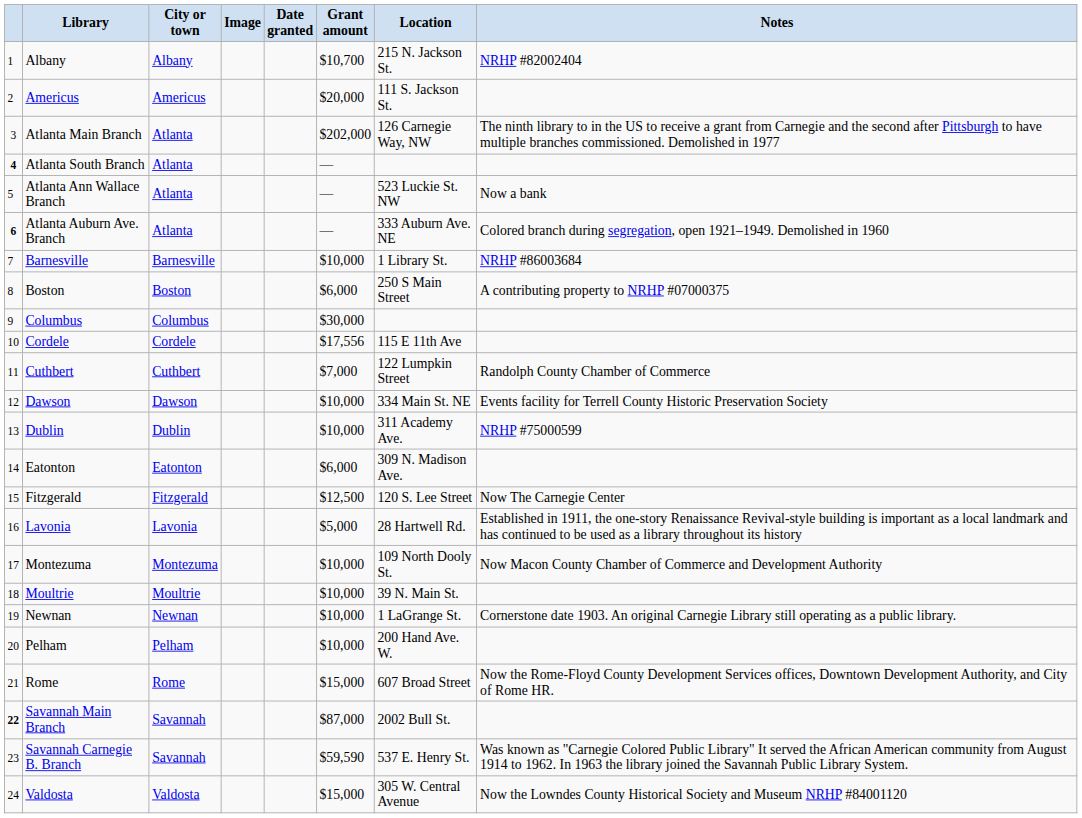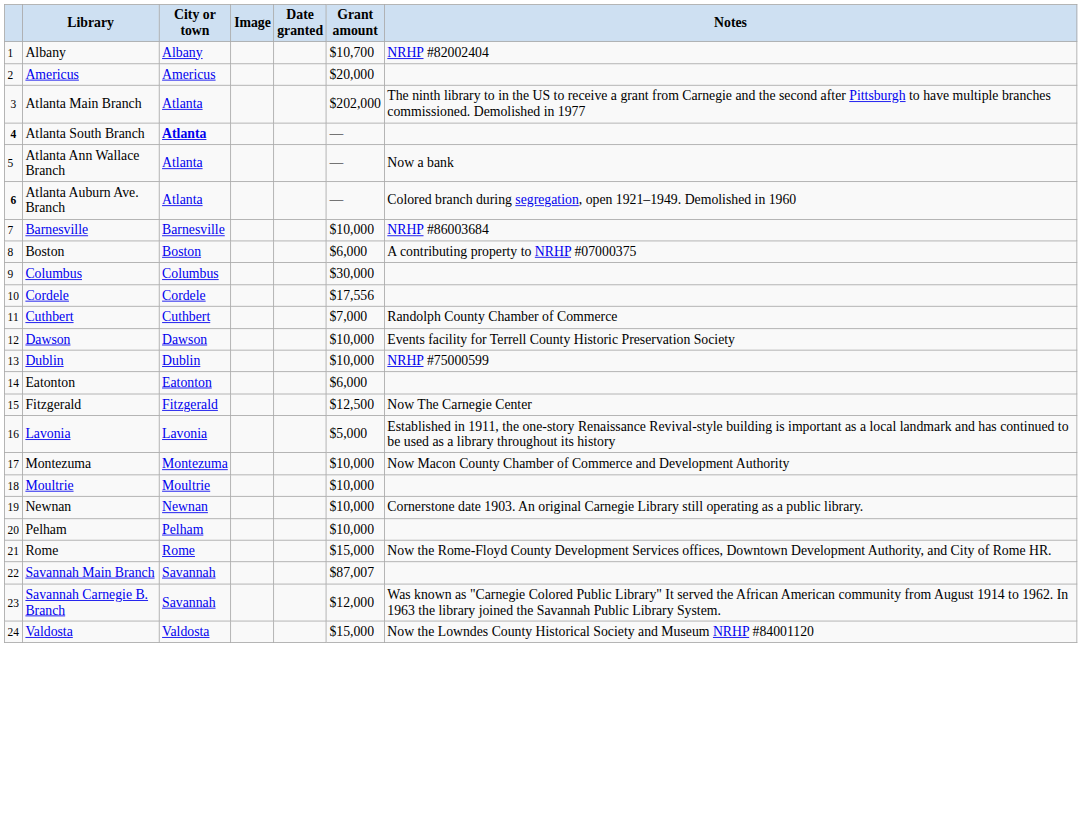 <table class="wikitable sortable" align="center">
 <tr>
 <th style="background-color:#CEE0F2;"></th>
 <th style="background-color:#CEE0F2;">Library</th>
 <th style="background-color:#CEE0F2;">City or<br>town</th>
 <th style="background-color:#CEE0F2;" class="unsortable">Image</th>
 <th style="background-color:#CEE0F2;">Date<br>granted</th>
 <th style="background-color:#CEE0F2;">Grant<br>amount</th>
-<th style="background-color:#CEE0F2;">Location</th>
 <th style="background-color:#CEE0F2;" class="unsortable">Notes</th>
 </tr>
 <tr ->
 <td><small>1</small></td>
 <td>Albany</td>
 <td><a href='#'>Albany</a></td>
 <td></td>
 <td></td>
 <td>$10,700</td>
-<td>215 N. Jackson St.</td>
 <td><a href='#'>NRHP</a> #82002404</td>
 </tr>
 <tr ->
 <td><small>2</small></td>
 <td><a href='#'>Americus</a></td>
 <td><a href='#'>Americus</a></td>
 <td></td>
 <td></td>
 <td>$20,000</td>
-<td>111 S. Jackson St.</td>
 <td></td>
 </tr>
 <tr ->
 <td align=center><small>3</small></td>
 <td>Atlanta Main Branch</td>
 <td><a href='#'>Atlanta</a></td>
 <td></td>
 <td></td>
 <td>$202,000</td>
-<td>126 Carnegie Way, NW</td>
 <td>The ninth library to in the US to receive a grant from Carnegie and the second after <a href='#'>Pittsburgh</a> to have multiple branches commissioned. Demolished in 1977</td>
 </tr>
 <tr ->
 <td align=center><strong><small>4</small></strong></td>
 <td>Atlanta South Branch</td>
-<td><a href='#'>Atlanta</a></td>
+<td><strong><a href='#'>Atlanta</a></strong></td>
 <td></td>
 <td></td>
 <td>—</td>
-<td></td>
 <td></td>
 </tr>
 <tr ->
 <td><small>5</small></td>
 <td>Atlanta Ann Wallace Branch</td>
 <td><a href='#'>Atlanta</a></td>
 <td></td>
 <td></td>
 <td>—</td>
-<td>523 Luckie St. NW</td>
 <td>Now a bank</td>
 </tr>
 <tr ->
 <td align=center><strong><small>6</small></strong></td>
 <td>Atlanta Auburn Ave. Branch</td>
 <td><a href='#'>Atlanta</a></td>
 <td></td>
 <td></td>
 <td>—</td>
-<td>333 Auburn Ave. NE</td>
 <td>Colored branch during <a href='#'>segregation</a>, open 1921–1949. Demolished in 1960</td>
 </tr>
 <tr ->
 <td><small>7</small></td>
 <td><a href='#'>Barnesville</a></td>
 <td><a href='#'>Barnesville</a></td>
 <td></td>
 <td></td>
 <td>$10,000</td>
-<td>1 Library St.</td>
 <td><a href='#'>NRHP</a> #86003684</td>
 </tr>
 <tr ->
 <td><small>8</small></td>
 <td>Boston</td>
 <td><a href='#'>Boston</a></td>
 <td></td>
 <td></td>
 <td>$6,000</td>
-<td>250 S Main Street</td>
 <td>A contributing property to <a href='#'>NRHP</a> #07000375</td>
 </tr>
 <tr ->
 <td><small>9</small></td>
 <td><a href='#'>Columbus</a></td>
 <td><a href='#'>Columbus</a></td>
 <td></td>
 <td></td>
 <td>$30,000</td>
 <td></td>
-<td></td>
 </tr>
 <tr ->
 <td><small>10</small></td>
 <td><a href='#'>Cordele</a></td>
 <td><a href='#'>Cordele</a></td>
 <td></td>
 <td></td>
 <td>$17,556</td>
-<td>115 E 11th Ave</td>
 <td></td>
 </tr>
 <tr ->
 <td><small>11</small></td>
 <td><a href='#'>Cuthbert</a></td>
 <td><a href='#'>Cuthbert</a></td>
 <td></td>
 <td></td>
 <td>$7,000</td>
-<td>122 Lumpkin Street</td>
 <td>Randolph County Chamber of Commerce</td>
 </tr>
 <tr ->
 <td align=center><small>12</small></td>
 <td><a href='#'>Dawson</a></td>
 <td><a href='#'>Dawson</a></td>
 <td></td>
 <td></td>
 <td>$10,000</td>
-<td>334 Main St. NE</td>
 <td>Events facility for Terrell County Historic Preservation Society</td>
 </tr>
 <tr ->
 <td><small>13</small></td>
 <td><a href='#'>Dublin</a></td>
 <td><a href='#'>Dublin</a></td>
 <td></td>
 <td></td>
 <td>$10,000</td>
-<td>311 Academy Ave.</td>
 <td><a href='#'>NRHP</a> #75000599</td>
 </tr>
 <tr ->
 <td><small>14</small></td>
 <td>Eatonton</td>
 <td><a href='#'>Eatonton</a></td>
 <td></td>
 <td></td>
 <td>$6,000</td>
-<td>309 N. Madison Ave.</td>
 <td></td>
 </tr>
 <tr ->
 <td align=center><small>15</small></td>
 <td>Fitzgerald</td>
 <td><a href='#'>Fitzgerald</a></td>
 <td></td>
 <td></td>
 <td>$12,500</td>
-<td>120 S. Lee Street</td>
 <td>Now The Carnegie Center</td>
 </tr>
 <tr ->
 <td><small>16</small></td>
 <td><a href='#'>Lavonia</a></td>
 <td><a href='#'>Lavonia</a></td>
 <td></td>
 <td></td>
 <td>$5,000</td>
-<td>28 Hartwell Rd.</td>
 <td>Established in 1911, the one-story Renaissance Revival-style building is important as a local landmark and has continued to be used as a library throughout its history </td>
 </tr>
 <tr ->
 <td align=center><small>17</small></td>
 <td>Montezuma</td>
 <td><a href='#'>Montezuma</a></td>
 <td></td>
 <td></td>
 <td>$10,000</td>
-<td>109 North Dooly St.</td>
 <td>Now Macon County Chamber of Commerce and Development Authority</td>
 </tr>
 <tr ->
 <td><small>18</small></td>
 <td><a href='#'>Moultrie</a></td>
 <td><a href='#'>Moultrie</a></td>
 <td></td>
 <td></td>
 <td>$10,000</td>
-<td>39 N. Main St.</td>
 <td></td>
 </tr>
 <tr ->
 <td><small>19</small></td>
 <td>Newnan</td>
 <td><a href='#'>Newnan</a></td>
 <td></td>
 <td></td>
 <td>$10,000</td>
-<td>1 LaGrange St.</td>
 <td>Cornerstone date 1903. An original Carnegie Library still operating as a public library.</td>
 </tr>
 <tr ->
 <td><small>20</small></td>
 <td>Pelham</td>
 <td><a href='#'>Pelham</a></td>
 <td></td>
 <td></td>
 <td>$10,000</td>
-<td>200 Hand Ave. W.</td>
 <td></td>
 </tr>
 <tr ->
 <td><small>21</small></td>
 <td>Rome</td>
 <td><a href='#'>Rome</a></td>
 <td></td>
 <td></td>
 <td>$15,000</td>
-<td>607 Broad Street</td>
 <td>Now the Rome-Floyd County Development Services offices, Downtown Development Authority, and City of Rome HR.</td>
 </tr>
 <tr ->
-<td align=center><strong><small>22</small></strong></td>
+<td align=center><small>22</small></td>
 <td><a href='#'>Savannah Main Branch</a></td>
 <td><a href='#'>Savannah</a></td>
 <td></td>
 <td></td>
-<td>$87,000</td>
-<td>2002 Bull St.</td>
+<td>$87,007</td>
 <td></td>
 </tr>
 <tr ->
 <td><small>23</small></td>
 <td><a href='#'>Savannah Carnegie B. Branch</a></td>
 <td><a href='#'>Savannah</a></td>
 <td></td>
 <td></td>
-<td>$59,590</td>
-<td>537 E. Henry St.</td>
+<td>$12,000</td>
 <td>Was known as "Carnegie Colored Public Library" It served the African American community from August 1914 to 1962. In 1963 the library joined the Savannah Public Library System.</td>
 </tr>
 <tr ->
 <td><small>24</small></td>
 <td><a href='#'>Valdosta</a></td>
 <td><a href='#'>Valdosta</a></td>
 <td></td>
 <td></td>
 <td>$15,000</td>
-<td>305 W. Central Avenue</td>
 <td>Now the Lowndes County Historical Society and Museum  <a href='#'>NRHP</a> #84001120</td>
 </tr>
 </table>
